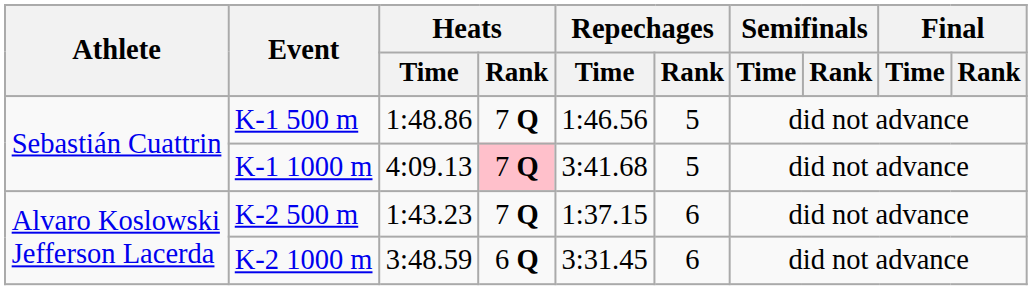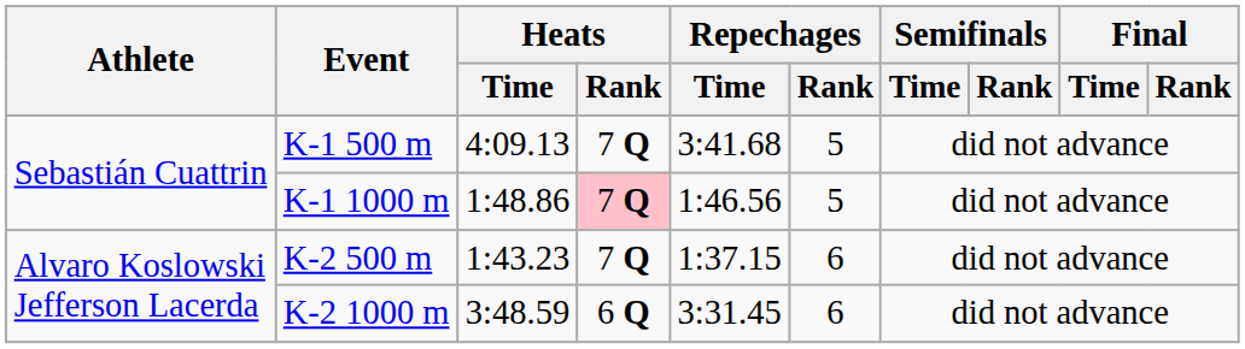 <table class="wikitable" style="font-size:90%">
 <tr>
 <th rowspan=2>Athlete</th>
 <th rowspan=2>Event</th>
 <th colspan=2>Heats</th>
 <th colspan=2>Repechages</th>
 <th colspan=2>Semifinals</th>
 <th colspan=2>Final</th>
 </tr>
 <tr style="font-size:95%">
 <th>Time</th>
 <th>Rank</th>
 <th>Time</th>
 <th>Rank</th>
 <th>Time</th>
 <th>Rank</th>
 <th>Time</th>
 <th>Rank</th>
 </tr>
 <tr align=center>
 <td align=left rowspan=2><a href='#'>Sebastián Cuattrin</a></td>
 <td align=left><a href='#'>K-1 500 m</a></td>
-<td>1:48.86</td>
+<td>4:09.13</td>
 <td>7 <strong>Q</strong></td>
-<td>1:46.56</td>
+<td>3:41.68</td>
 <td>5</td>
 <td colspan=4>did not advance</td>
 </tr>
 <tr align=center>
 <td align=left><a href='#'>K-1 1000 m</a></td>
-<td>4:09.13</td>
+<td>1:48.86</td>
 <td style="background: pink;">7 <strong>Q</strong></td>
-<td>3:41.68</td>
+<td>1:46.56</td>
 <td>5</td>
 <td colspan=4>did not advance</td>
 </tr>
 <tr align=center>
 <td align=left rowspan=2><a href='#'>Alvaro Koslowski</a><br><a href='#'>Jefferson Lacerda</a></td>
 <td align=left><a href='#'>K-2 500 m</a></td>
 <td>1:43.23</td>
 <td>7 <strong>Q</strong></td>
 <td>1:37.15</td>
 <td>6</td>
 <td colspan=4>did not advance</td>
 </tr>
 <tr align=center>
 <td align=left><a href='#'>K-2 1000 m</a></td>
 <td>3:48.59</td>
 <td>6 <strong>Q</strong></td>
 <td>3:31.45</td>
 <td>6</td>
 <td colspan=4>did not advance</td>
 </tr>
 </table>
